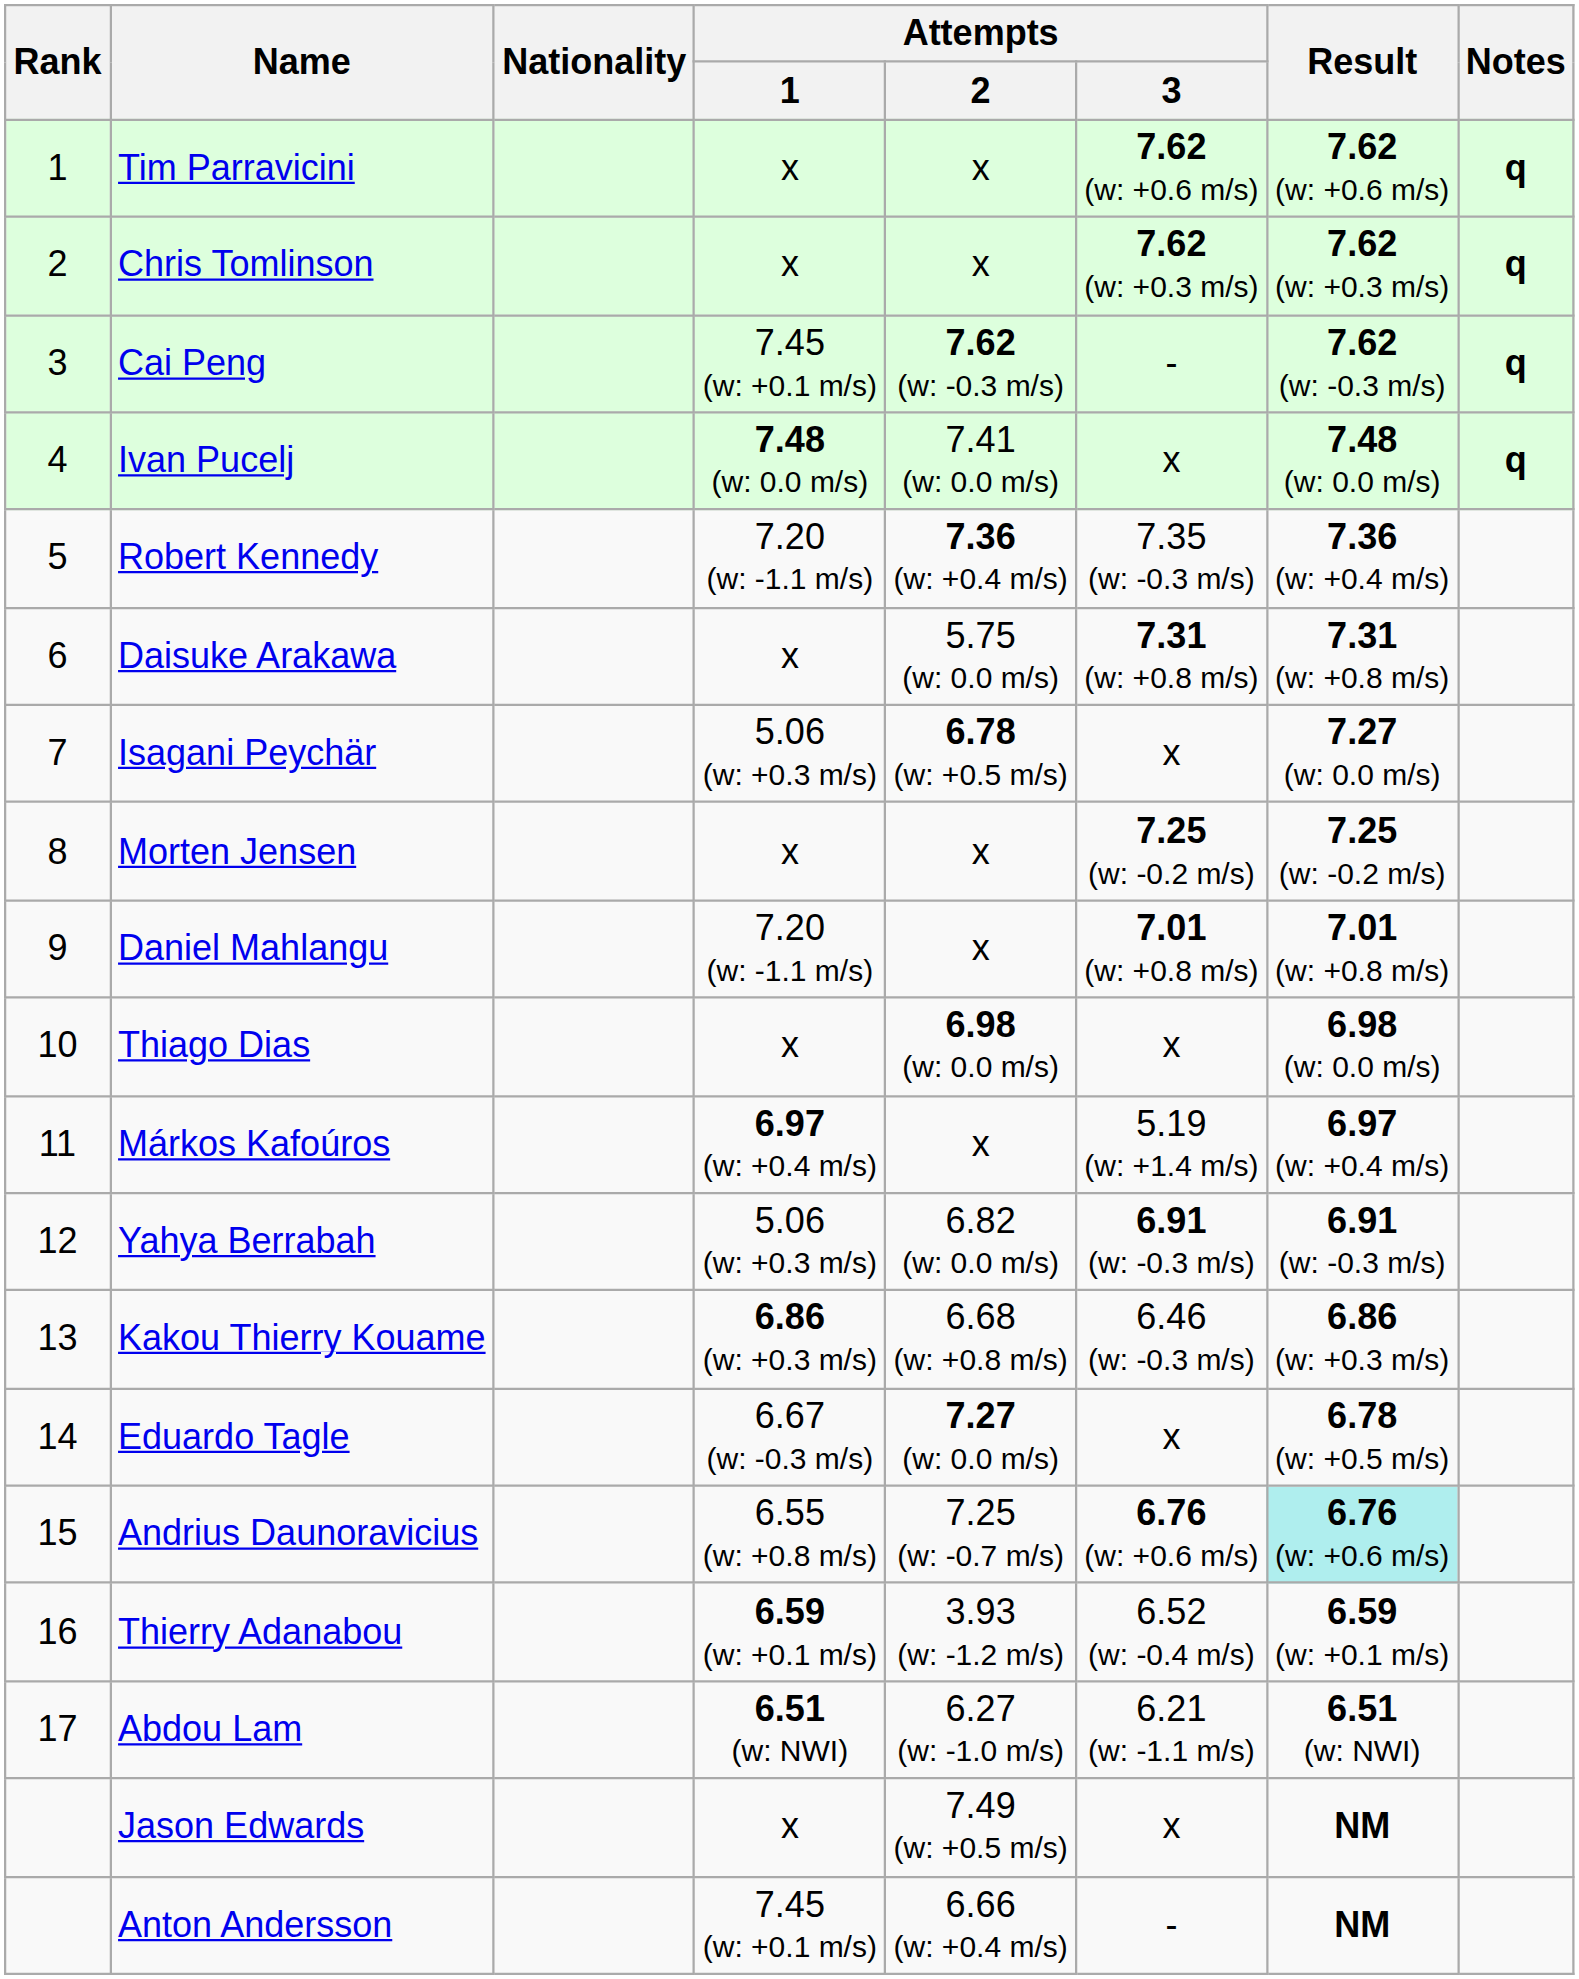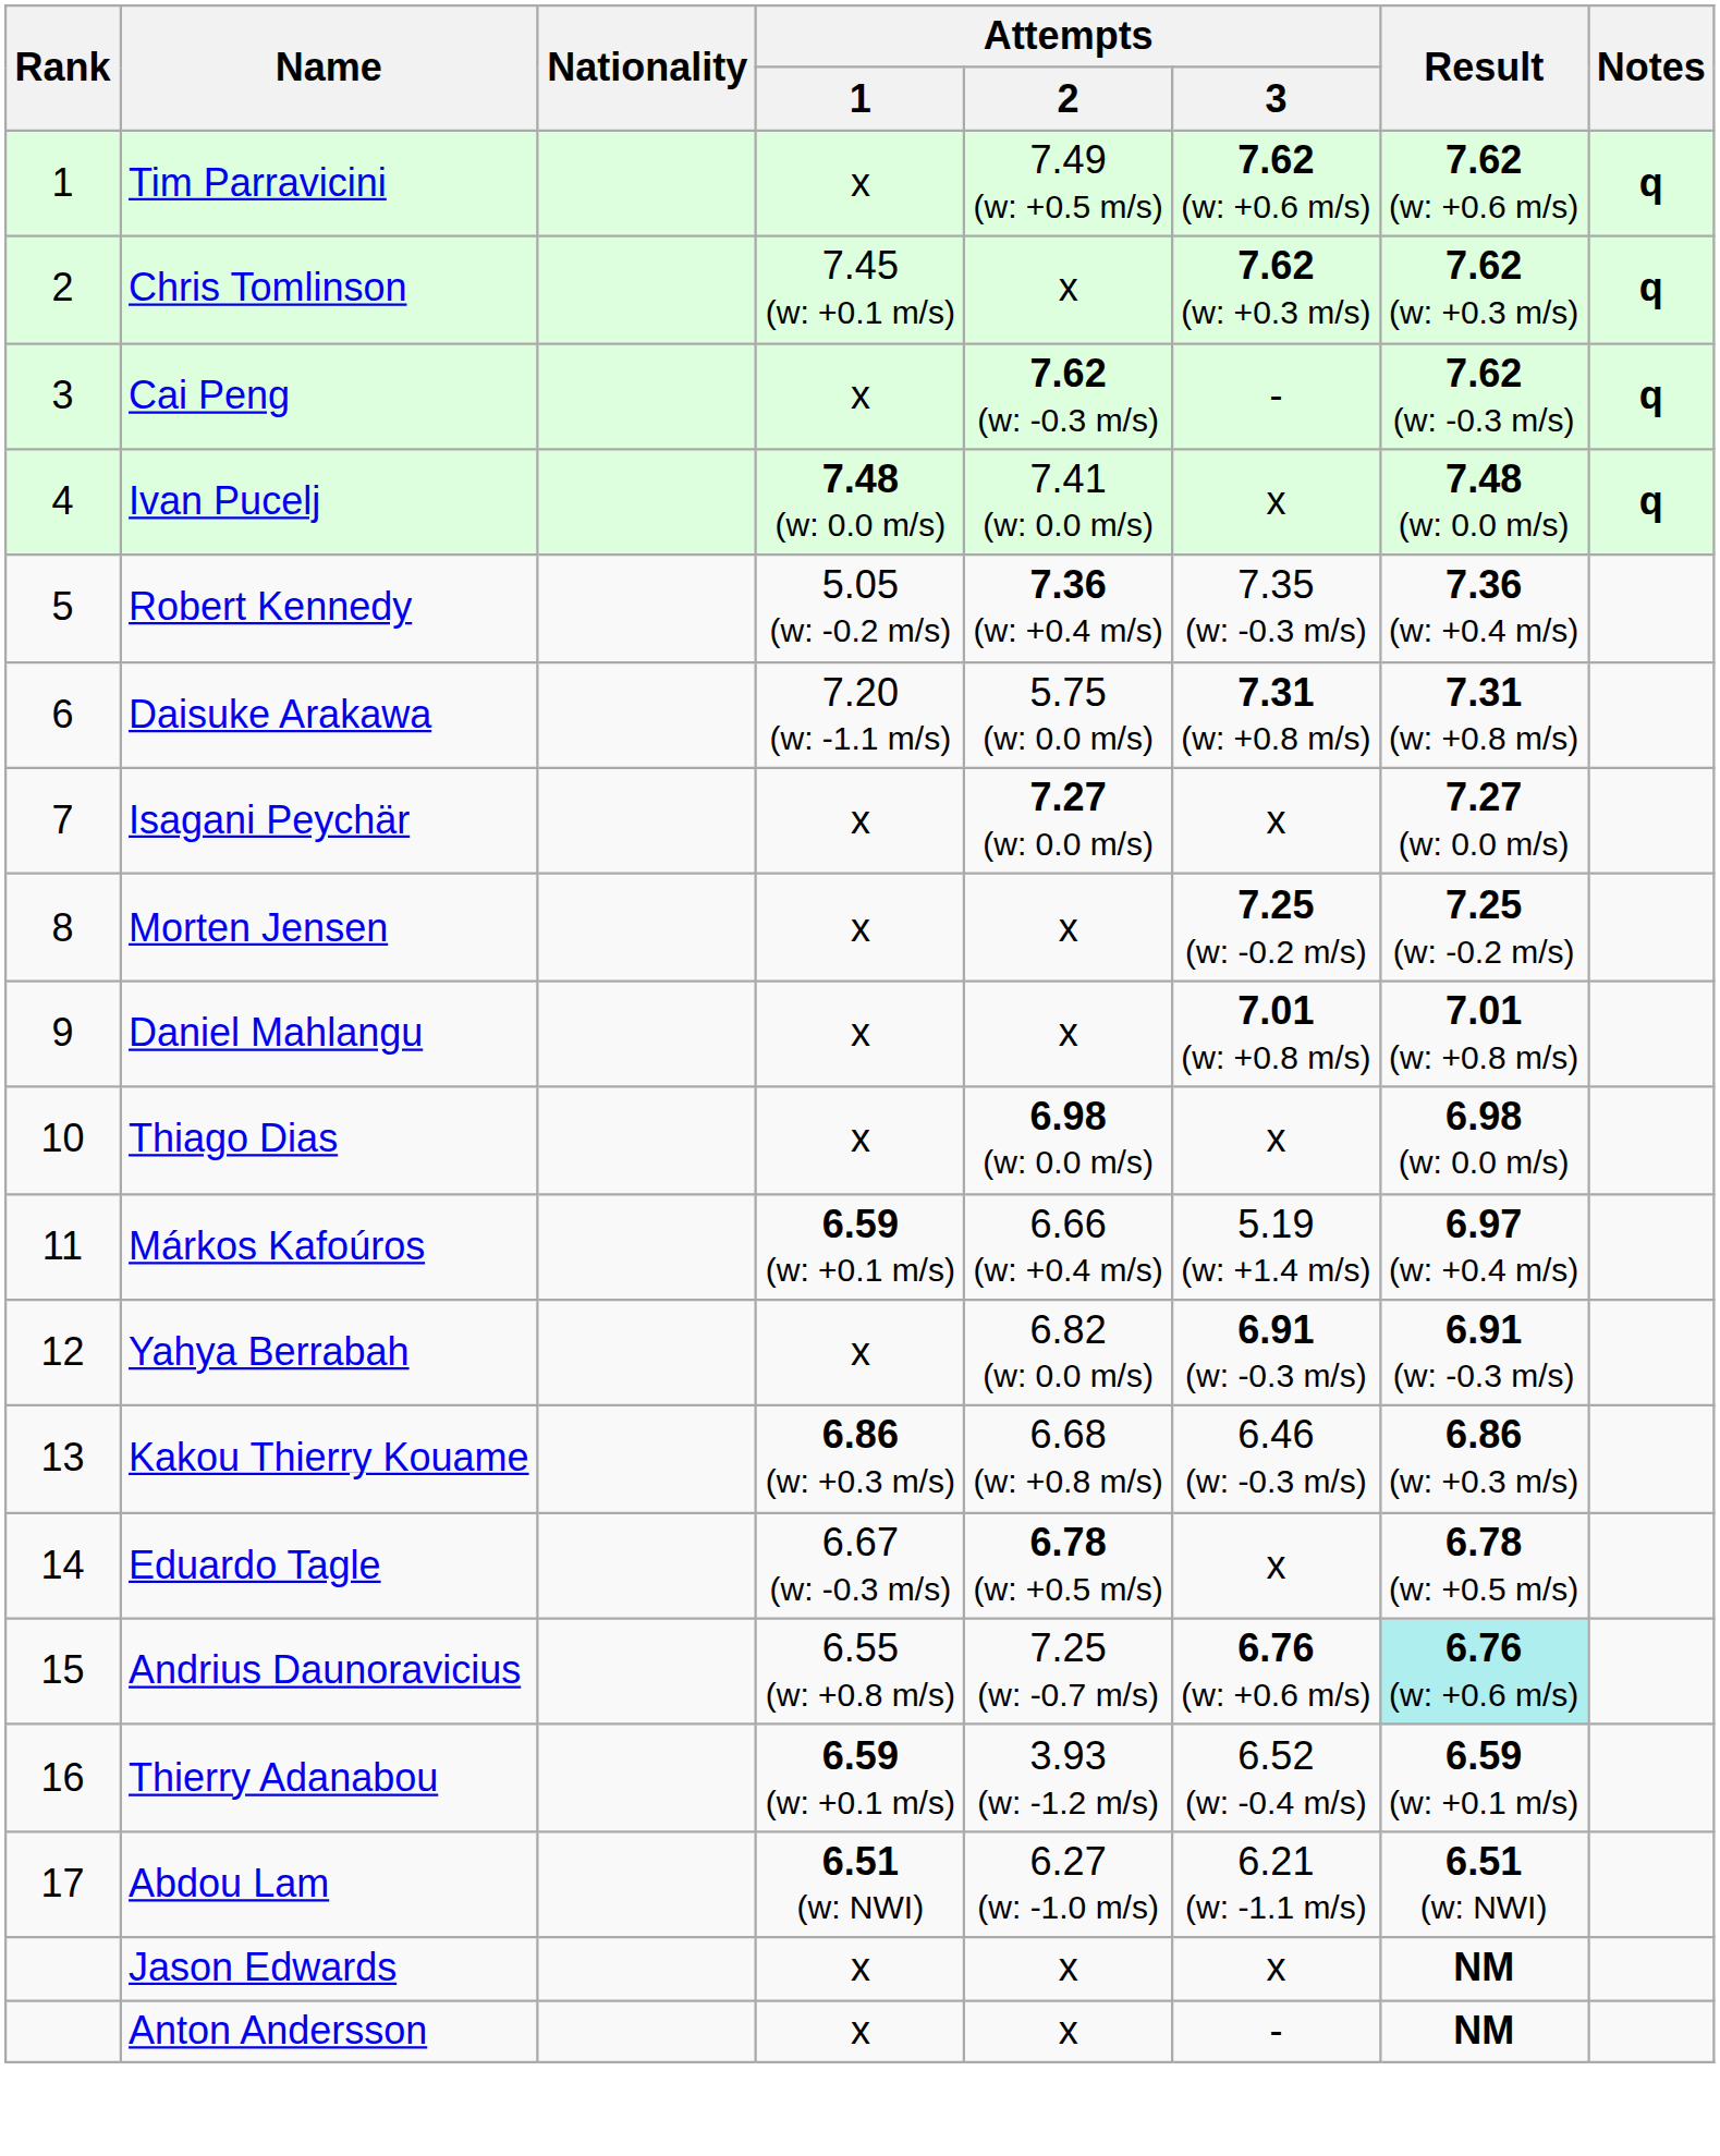 <table class="wikitable sortable" style="text-align:center">
 <tr>
 <th rowspan=2>Rank</th>
 <th rowspan=2>Name</th>
 <th rowspan=2>Nationality</th>
 <th colspan=3>Attempts</th>
 <th rowspan=2>Result</th>
 <th rowspan=2>Notes</th>
 </tr>
 <tr>
 <th>1</th>
 <th>2</th>
 <th>3</th>
 </tr>
 <tr bgcolor=ddffdd>
 <td>1</td>
 <td align=left><a href='#'>Tim Parravicini</a></td>
 <td align=left></td>
 <td>x</td>
-<td>x</td>
+<td>7.49<br><small>(w: +0.5 m/s)</small></td>
 <td><strong>7.62</strong><br><small>(w: +0.6 m/s)</small></td>
 <td><strong>7.62</strong> <br><small>(w: +0.6 m/s)</small></td>
 <td><strong>q</strong></td>
 </tr>
 <tr bgcolor=ddffdd>
 <td>2</td>
 <td align=left><a href='#'>Chris Tomlinson</a></td>
 <td align=left></td>
-<td>x</td>
+<td>7.45<br><small>(w: +0.1 m/s)</small></td>
 <td>x</td>
 <td><strong>7.62</strong><br><small>(w: +0.3 m/s)</small></td>
 <td><strong>7.62</strong> <br><small>(w: +0.3 m/s)</small></td>
 <td><strong>q</strong></td>
 </tr>
 <tr bgcolor=ddffdd>
 <td>3</td>
 <td align=left><a href='#'>Cai Peng</a></td>
 <td align=left></td>
-<td>7.45<br><small>(w: +0.1 m/s)</small></td>
+<td>x</td>
 <td><strong>7.62</strong><br><small>(w: -0.3 m/s)</small></td>
 <td>-</td>
 <td><strong>7.62</strong> <br><small>(w: -0.3 m/s)</small></td>
 <td><strong>q</strong></td>
 </tr>
 <tr bgcolor=ddffdd>
 <td>4</td>
 <td align=left><a href='#'>Ivan Pucelj</a></td>
 <td align=left></td>
 <td><strong>7.48</strong><br><small>(w: 0.0 m/s)</small></td>
 <td>7.41<br><small>(w: 0.0 m/s)</small></td>
 <td>x</td>
 <td><strong>7.48</strong> <br><small>(w: 0.0 m/s)</small></td>
 <td><strong>q</strong></td>
 </tr>
 <tr>
 <td>5</td>
 <td align=left><a href='#'>Robert Kennedy</a></td>
 <td align=left></td>
-<td>7.20<br><small>(w: -1.1 m/s)</small></td>
+<td>5.05<br><small>(w: -0.2 m/s)</small></td>
 <td><strong>7.36</strong><br><small>(w: +0.4 m/s)</small></td>
 <td>7.35<br><small>(w: -0.3 m/s)</small></td>
 <td><strong>7.36</strong> <br><small>(w: +0.4 m/s)</small></td>
 <td></td>
 </tr>
 <tr>
 <td>6</td>
 <td align=left><a href='#'>Daisuke Arakawa</a></td>
 <td align=left></td>
-<td>x</td>
+<td>7.20<br><small>(w: -1.1 m/s)</small></td>
 <td>5.75<br><small>(w: 0.0 m/s)</small></td>
 <td><strong>7.31</strong><br><small>(w: +0.8 m/s)</small></td>
 <td><strong>7.31</strong> <br><small>(w: +0.8 m/s)</small></td>
 <td></td>
 </tr>
 <tr>
 <td>7</td>
 <td align=left><a href='#'>Isagani Peychär</a></td>
 <td align=left></td>
-<td>5.06<br><small>(w: +0.3 m/s)</small></td>
-<td><strong>6.78</strong><br><small>(w: +0.5 m/s)</small></td>
+<td>x</td>
+<td><strong>7.27</strong><br><small>(w: 0.0 m/s)</small></td>
 <td>x</td>
 <td><strong>7.27</strong> <br><small>(w: 0.0 m/s)</small></td>
 <td></td>
 </tr>
 <tr>
 <td>8</td>
 <td align=left><a href='#'>Morten Jensen</a></td>
 <td align=left></td>
 <td>x</td>
 <td>x</td>
 <td><strong>7.25</strong><br><small>(w: -0.2 m/s)</small></td>
 <td><strong>7.25</strong> <br><small>(w: -0.2 m/s)</small></td>
 <td></td>
 </tr>
 <tr>
 <td>9</td>
 <td align=left><a href='#'>Daniel Mahlangu</a></td>
 <td align=left></td>
-<td>7.20<br><small>(w: -1.1 m/s)</small></td>
+<td>x</td>
 <td>x</td>
 <td><strong>7.01</strong><br><small>(w: +0.8 m/s)</small></td>
 <td><strong>7.01</strong> <br><small>(w: +0.8 m/s)</small></td>
 <td></td>
 </tr>
 <tr>
 <td>10</td>
 <td align=left><a href='#'>Thiago Dias</a></td>
 <td align=left></td>
 <td>x</td>
 <td><strong>6.98</strong><br><small>(w: 0.0 m/s)</small></td>
 <td>x</td>
 <td><strong>6.98</strong> <br><small>(w: 0.0 m/s)</small></td>
 <td></td>
 </tr>
 <tr>
 <td>11</td>
 <td align=left><a href='#'>Márkos Kafoúros</a></td>
 <td align=left></td>
-<td><strong>6.97</strong><br><small>(w: +0.4 m/s)</small></td>
-<td>x</td>
+<td><strong>6.59</strong><br><small>(w: +0.1 m/s)</small></td>
+<td>6.66<br><small>(w: +0.4 m/s)</small></td>
 <td>5.19<br><small>(w: +1.4 m/s)</small></td>
 <td><strong>6.97</strong> <br><small>(w: +0.4 m/s)</small></td>
 <td></td>
 </tr>
 <tr>
 <td>12</td>
 <td align=left><a href='#'>Yahya Berrabah</a></td>
 <td align=left></td>
-<td>5.06<br><small>(w: +0.3 m/s)</small></td>
+<td>x</td>
 <td>6.82<br><small>(w: 0.0 m/s)</small></td>
 <td><strong>6.91</strong><br><small>(w: -0.3 m/s)</small></td>
 <td><strong>6.91</strong> <br><small>(w: -0.3 m/s)</small></td>
 <td></td>
 </tr>
 <tr>
 <td>13</td>
 <td align=left><a href='#'>Kakou Thierry Kouame</a></td>
 <td align=left></td>
 <td><strong>6.86</strong><br><small>(w: +0.3 m/s)</small></td>
 <td>6.68<br><small>(w: +0.8 m/s)</small></td>
 <td>6.46<br><small>(w: -0.3 m/s)</small></td>
 <td><strong>6.86</strong> <br><small>(w: +0.3 m/s)</small></td>
 <td></td>
 </tr>
 <tr>
 <td>14</td>
 <td align=left><a href='#'>Eduardo Tagle</a></td>
 <td align=left></td>
 <td>6.67<br><small>(w: -0.3 m/s)</small></td>
-<td><strong>7.27</strong><br><small>(w: 0.0 m/s)</small></td>
+<td><strong>6.78</strong><br><small>(w: +0.5 m/s)</small></td>
 <td>x</td>
 <td><strong>6.78</strong> <br><small>(w: +0.5 m/s)</small></td>
 <td></td>
 </tr>
 <tr>
 <td>15</td>
 <td align=left><a href='#'>Andrius Daunoravicius</a></td>
 <td align=left></td>
 <td>6.55<br><small>(w: +0.8 m/s)</small></td>
 <td>7.25<br><small>(w: -0.7 m/s)</small></td>
 <td><strong>6.76</strong><br><small>(w: +0.6 m/s)</small></td>
 <td style="background: paleturquoise;"><strong>6.76</strong> <br><small>(w: +0.6 m/s)</small></td>
 <td></td>
 </tr>
 <tr>
 <td>16</td>
 <td align=left><a href='#'>Thierry Adanabou</a></td>
 <td align=left></td>
 <td><strong>6.59</strong><br><small>(w: +0.1 m/s)</small></td>
 <td>3.93<br><small>(w: -1.2 m/s)</small></td>
 <td>6.52<br><small>(w: -0.4 m/s)</small></td>
 <td><strong>6.59</strong> <br><small>(w: +0.1 m/s)</small></td>
 <td></td>
 </tr>
 <tr>
 <td>17</td>
 <td align=left><a href='#'>Abdou Lam</a></td>
 <td align=left></td>
 <td><strong>6.51</strong><br><small>(w: NWI)</small></td>
 <td>6.27<br><small>(w: -1.0 m/s)</small></td>
 <td>6.21<br><small>(w: -1.1 m/s)</small></td>
 <td><strong>6.51</strong> <br><small>(w: NWI)</small></td>
 <td></td>
 </tr>
 <tr>
 <td></td>
 <td align=left><a href='#'>Jason Edwards</a></td>
 <td align=left></td>
 <td>x</td>
-<td>7.49<br><small>(w: +0.5 m/s)</small></td>
+<td>x</td>
 <td>x</td>
 <td><strong>NM</strong></td>
 <td></td>
 </tr>
 <tr>
 <td></td>
 <td align=left><a href='#'>Anton Andersson</a></td>
 <td align=left></td>
-<td>7.45<br><small>(w: +0.1 m/s)</small></td>
-<td>6.66<br><small>(w: +0.4 m/s)</small></td>
+<td>x</td>
+<td>x</td>
 <td>-</td>
 <td><strong>NM</strong></td>
 <td></td>
 </tr>
 </table>
